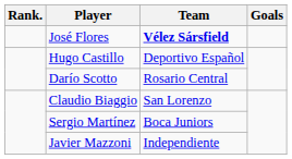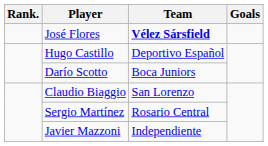 <table class="wikitable">
 <tr>
 <th>Rank.</th>
 <th>Player</th>
 <th>Team</th>
 <th>Goals</th>
 </tr>
 <tr>
 <td></td>
 <td> <a href='#'>José Flores</a></td>
 <td><strong><a href='#'>Vélez Sársfield</a></strong></td>
 <td></td>
 </tr>
 <tr>
 <td rowspan=2></td>
 <td> <a href='#'>Hugo Castillo</a></td>
 <td><a href='#'>Deportivo Español</a></td>
 <td rowspan=2></td>
 </tr>
 <tr>
 <td> <a href='#'>Darío Scotto</a></td>
-<td><a href='#'>Rosario Central</a></td>
+<td><a href='#'>Boca Juniors</a></td>
 </tr>
 <tr>
 <td rowspan=3></td>
 <td> <a href='#'>Claudio Biaggio</a></td>
 <td><a href='#'>San Lorenzo</a></td>
 <td rowspan=3></td>
 </tr>
 <tr>
 <td> <a href='#'>Sergio Martínez</a></td>
-<td><a href='#'>Boca Juniors</a></td>
+<td><a href='#'>Rosario Central</a></td>
 </tr>
 <tr>
 <td> <a href='#'>Javier Mazzoni</a></td>
 <td><a href='#'>Independiente</a></td>
 </tr>
 </table>
